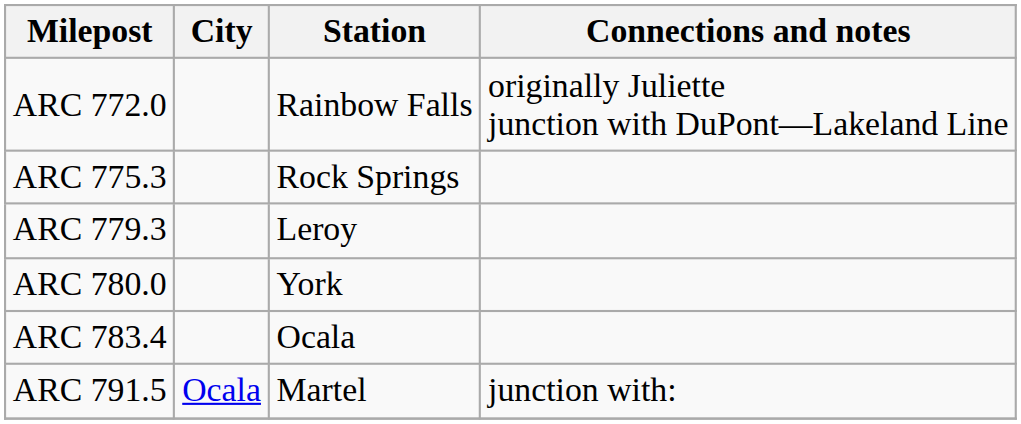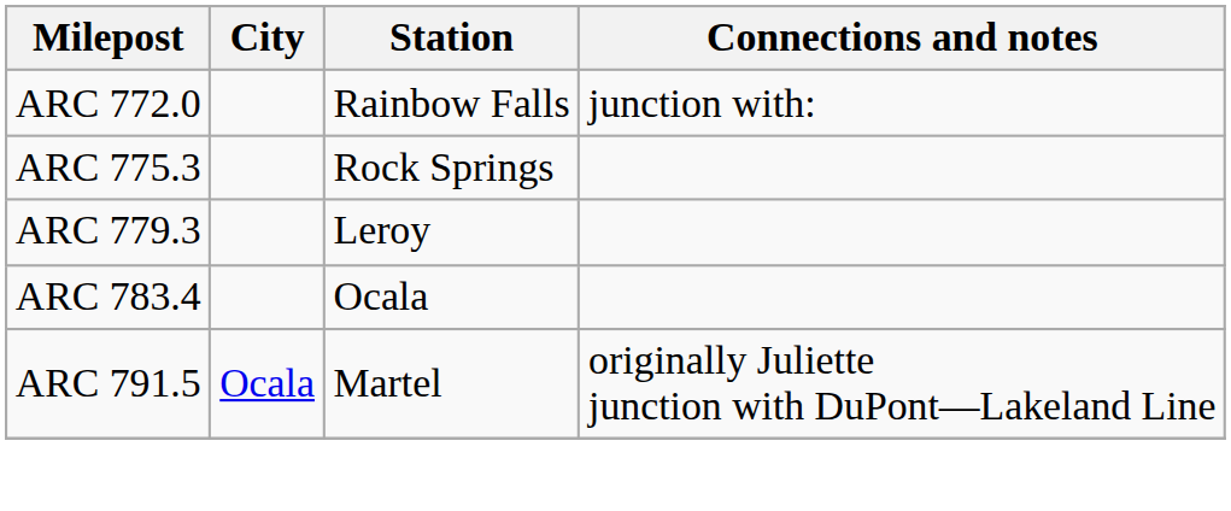 <table class="wikitable">
 <tr>
 <th>Milepost</th>
 <th>City</th>
 <th>Station</th>
 <th>Connections and notes</th>
 </tr>
 <tr>
 <td>ARC 772.0</td>
 <td></td>
 <td>Rainbow Falls</td>
-<td>originally Juliette<br>junction with DuPont—Lakeland Line</td>
+<td>junction with:</td>
 </tr>
 <tr>
 <td>ARC 775.3</td>
 <td></td>
 <td>Rock Springs</td>
 <td></td>
 </tr>
 <tr>
 <td>ARC 779.3</td>
 <td></td>
 <td>Leroy</td>
 <td></td>
 </tr>
 <tr>
-<td>ARC 780.0</td>
-<td></td>
-<td>York</td>
-<td></td>
-</tr>
-<tr>
 <td>ARC 783.4</td>
 <td></td>
 <td>Ocala</td>
 <td></td>
 </tr>
 <tr>
 <td>ARC 791.5</td>
 <td><a href='#'>Ocala</a></td>
 <td>Martel</td>
-<td>junction with:</td>
+<td>originally Juliette<br>junction with DuPont—Lakeland Line</td>
 </tr>
 <tr>
 </tr>
 </table>
